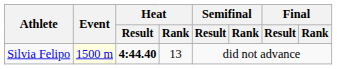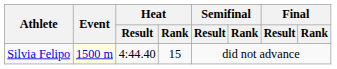 <table class="wikitable" style="font-size:90%">
 <tr>
 <th rowspan="2">Athlete</th>
 <th rowspan="2">Event</th>
 <th colspan="2">Heat</th>
 <th colspan="2">Semifinal</th>
 <th colspan="2">Final</th>
 </tr>
 <tr style="font-size:95%">
 <th>Result</th>
 <th>Rank</th>
 <th>Result</th>
 <th>Rank</th>
 <th>Result</th>
 <th>Rank</th>
 </tr>
 <tr align=center>
 <td align=left><a href='#'>Silvia Felipo</a></td>
 <td align=left style="background: lightyellow;"><a href='#'>1500 m</a></td>
-<td><strong>4:44.40</strong></td>
-<td>13</td>
+<td>4:44.40</td>
+<td>15</td>
 <td colspan=4>did not advance</td>
 </tr>
 </table>
